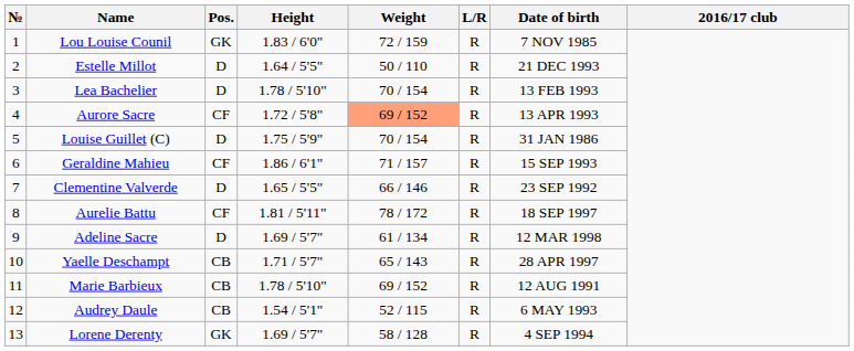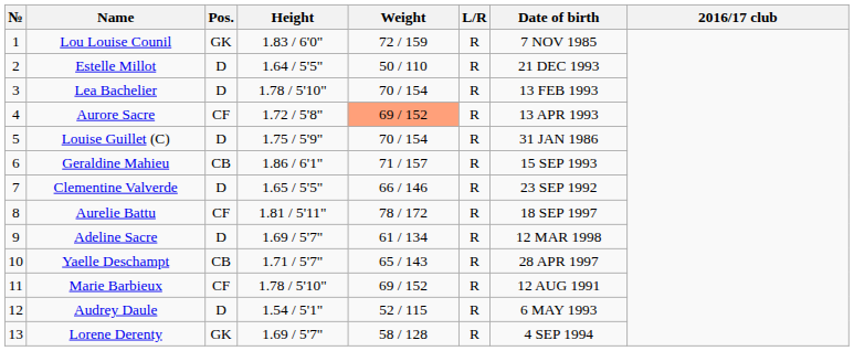 <table class="wikitable sortable" style="font-size:95%; text-align:center;">
 <tr>
 <th>№</th>
 <th style="width:15em">Name</th>
 <th>Pos.</th>
 <th style="width:9em">Height</th>
 <th style="width:9em">Weight</th>
 <th>L/R</th>
 <th style="width:12em">Date of birth</th>
 <th style="width:20em">2016/17 club</th>
 </tr>
 <tr>
 <td>1</td>
 <td><a href='#'>Lou Louise Counil</a></td>
 <td>GK</td>
 <td>1.83 / 6'0"</td>
 <td>72 / 159</td>
 <td>R</td>
 <td>7 NOV 1985</td>
 </tr>
 <tr>
 <td>2</td>
 <td><a href='#'>Estelle Millot</a></td>
 <td>D</td>
 <td>1.64 / 5'5"</td>
 <td>50 / 110</td>
 <td>R</td>
 <td>21 DEC 1993</td>
 </tr>
 <tr>
 <td>3</td>
 <td><a href='#'>Lea Bachelier</a></td>
 <td>D</td>
 <td>1.78 / 5'10"</td>
 <td>70 / 154</td>
 <td>R</td>
 <td>13 FEB 1993</td>
 </tr>
 <tr>
 <td>4</td>
 <td><a href='#'>Aurore Sacre</a></td>
 <td>CF</td>
 <td>1.72 / 5'8"</td>
 <td style="background: lightsalmon;">69 / 152</td>
 <td>R</td>
 <td>13 APR 1993</td>
 </tr>
 <tr>
 <td>5</td>
 <td><a href='#'>Louise Guillet</a> (C)</td>
 <td>D</td>
 <td>1.75 / 5'9"</td>
 <td>70 / 154</td>
 <td>R</td>
 <td>31 JAN 1986</td>
 </tr>
 <tr>
 <td>6</td>
 <td><a href='#'>Geraldine Mahieu</a></td>
-<td>CF</td>
+<td>CB</td>
 <td>1.86 / 6'1"</td>
 <td>71 / 157</td>
 <td>R</td>
 <td>15 SEP 1993</td>
 </tr>
 <tr>
 <td>7</td>
 <td><a href='#'>Clementine Valverde</a></td>
 <td>D</td>
 <td>1.65 / 5'5"</td>
 <td>66 / 146</td>
 <td>R</td>
 <td>23 SEP 1992</td>
 </tr>
 <tr>
 <td>8</td>
 <td><a href='#'>Aurelie Battu</a></td>
 <td>CF</td>
 <td>1.81 / 5'11"</td>
 <td>78 / 172</td>
 <td>R</td>
 <td>18 SEP 1997</td>
 </tr>
 <tr>
 <td>9</td>
 <td><a href='#'>Adeline Sacre</a></td>
 <td>D</td>
 <td>1.69 / 5'7"</td>
 <td>61 / 134</td>
 <td>R</td>
 <td>12 MAR 1998</td>
 </tr>
 <tr>
 <td>10</td>
 <td><a href='#'>Yaelle Deschampt</a></td>
 <td>CB</td>
 <td>1.71 / 5'7"</td>
 <td>65 / 143</td>
 <td>R</td>
 <td>28 APR 1997</td>
 </tr>
 <tr>
 <td>11</td>
 <td><a href='#'>Marie Barbieux</a></td>
-<td>CB</td>
+<td>CF</td>
 <td>1.78 / 5'10"</td>
 <td>69 / 152</td>
 <td>R</td>
 <td>12 AUG 1991</td>
 </tr>
 <tr>
 <td>12</td>
 <td><a href='#'>Audrey Daule</a></td>
-<td>CB</td>
+<td>D</td>
 <td>1.54 / 5'1"</td>
 <td>52 / 115</td>
 <td>R</td>
 <td>6 MAY 1993</td>
 </tr>
 <tr>
 <td>13</td>
 <td><a href='#'>Lorene Derenty</a></td>
 <td>GK</td>
 <td>1.69 / 5'7"</td>
 <td>58 / 128</td>
 <td>R</td>
 <td>4 SEP 1994</td>
 </tr>
 </table>
